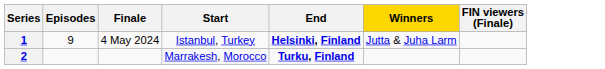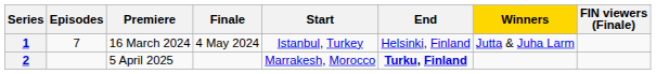 <table class="wikitable"style="text-align:center; line-height:16px;">
 <tr>
 <th scope="col">Series</th>
 <th scope="col">Episodes</th>
+<th scope="col">Premiere</th>
 <th scope="col">Finale</th>
 <th scope="col">Start</th>
 <th scope="col">End</th>
 <th scope="col" style="background:gold;">Winners</th>
 <th scope="col">FIN viewers<br>(Finale)</th>
 </tr>
 <tr>
 <th><a href='#'>1</a></th>
-<td>9</td>
+<td>7</td>
+<td style="text-align:left;">16 March 2024</td>
 <td style="text-align:left;">4 May 2024</td>
 <td><a href='#'>Istanbul</a>, <a href='#'>Turkey</a></td>
-<td><strong><a href='#'>Helsinki</a>, <a href='#'>Finland</a></strong></td>
+<td><a href='#'>Helsinki</a>, <a href='#'>Finland</a></td>
 <td><a href='#'>Jutta</a> & <a href='#'>Juha Larm</a></td>
 <td></td>
 </tr>
 <tr>
 <th><a href='#'>2</a></th>
 <td></td>
+<td style="text-align:left;">5 April 2025</td>
 <td></td>
 <td><a href='#'>Marrakesh</a>, <a href='#'>Morocco</a></td>
 <td><strong><a href='#'>Turku</a>, <a href='#'>Finland</a></strong></td>
 <td></td>
 <td></td>
 </tr>
 </table>
